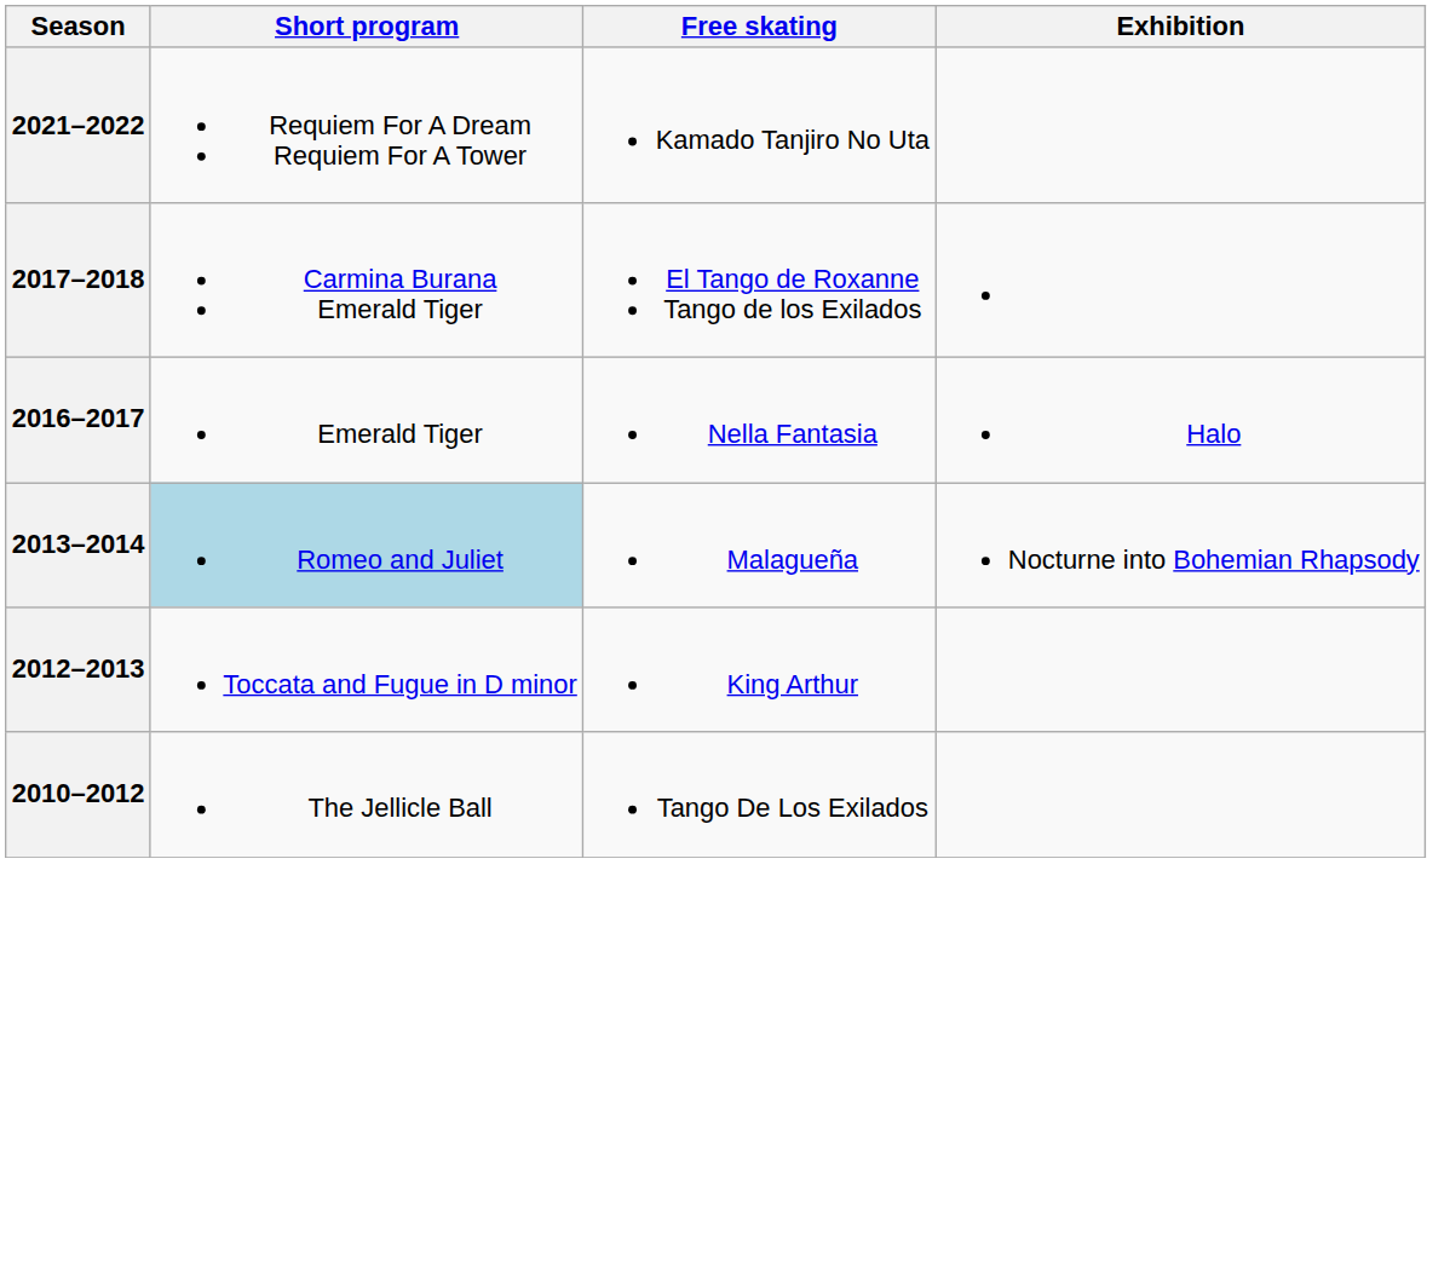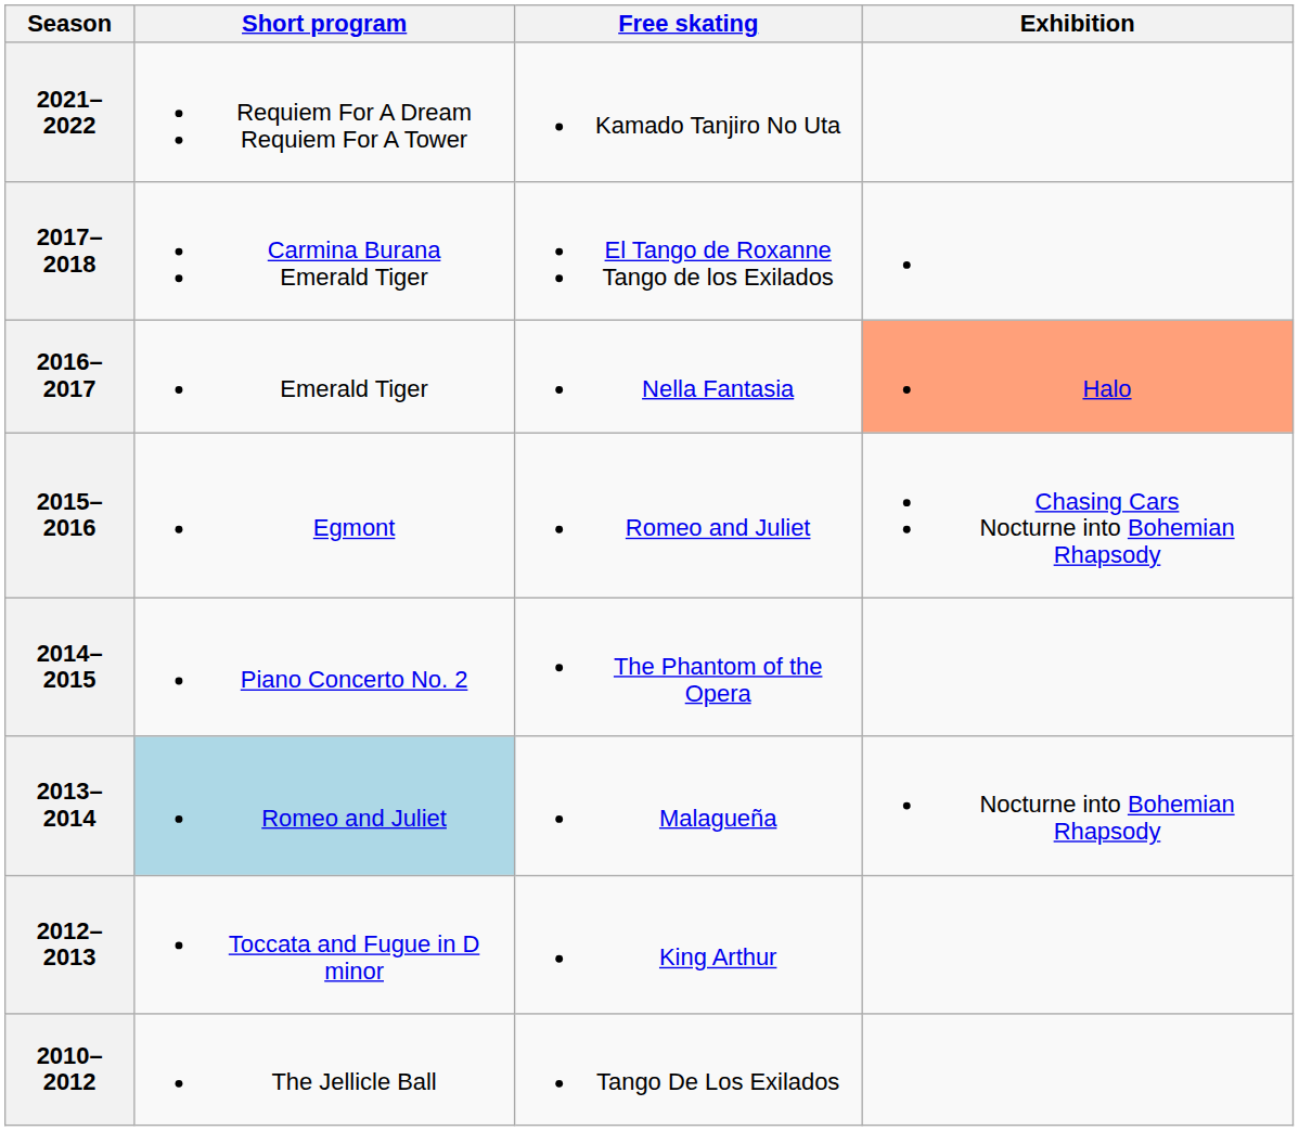 <table class="wikitable" style="text-align:center">
 <tr>
 <th>Season</th>
 <th><a href='#'>Short program</a></th>
 <th><a href='#'>Free skating</a></th>
 <th>Exhibition</th>
 </tr>
 <tr>
 <th>2021–2022 <br></th>
 <td><br><ul><li>Requiem For A Dream<br> </li><li>Requiem For A Tower <br> </li></ul></td>
 <td><br><ul><li>Kamado Tanjiro No Uta <br> </li></ul></td>
 <td></td>
 </tr>
 <tr>
 <th>2017–2018 <br></th>
 <td><br><ul><li><a href='#'>Carmina Burana</a> <br> </li><li>Emerald Tiger <br> </li></ul></td>
 <td><br><ul><li><a href='#'>El Tango de Roxanne</a> <br> </li><li>Tango de los Exilados <br> </li></ul></td>
 <td><br><ul><li></li></ul></td>
 </tr>
 <tr>
 <th>2016–2017 <br></th>
 <td><br><ul><li>Emerald Tiger <br> </li></ul></td>
 <td><br><ul><li><a href='#'>Nella Fantasia</a> <br> </li></ul></td>
-<td><br><ul><li><a href='#'>Halo</a> <br> </li></ul></td>
+<td style="background: lightsalmon;"><br><ul><li><a href='#'>Halo</a> <br> </li></ul></td>
+</tr>
+<tr>
+<th>2015–2016 <br></th>
+<td><br><ul><li><a href='#'>Egmont</a> <br> </li></ul></td>
+<td><br><ul><li><a href='#'>Romeo and Juliet</a> <br> </li></ul></td>
+<td><br><ul><li><a href='#'>Chasing Cars</a> <br> </li><li>Nocturne into <a href='#'>Bohemian Rhapsody</a> <br></li></ul></td>
+</tr>
+<tr>
+<th>2014–2015 <br></th>
+<td><br><ul><li><a href='#'>Piano Concerto No. 2</a> <br></li></ul></td>
+<td><br><ul><li><a href='#'>The Phantom of the Opera</a> <br></li></ul></td>
+<td></td>
 </tr>
 <tr>
 <th>2013–2014 <br></th>
 <td style="background: lightblue;"><br><ul><li><a href='#'>Romeo and Juliet</a> <br></li></ul></td>
 <td><br><ul><li><a href='#'>Malagueña</a> <br></li></ul></td>
 <td><br><ul><li>Nocturne into <a href='#'>Bohemian Rhapsody</a> <br></li></ul></td>
 </tr>
 <tr>
 <th>2012–2013 <br></th>
 <td><br><ul><li><a href='#'>Toccata and Fugue in D minor</a> <br></li></ul></td>
 <td><br><ul><li><a href='#'>King Arthur</a> <br></li></ul></td>
 <td></td>
 </tr>
 <tr>
 <th>2010–2012 <br></th>
 <td><br><ul><li>The Jellicle Ball <br></li></ul></td>
 <td><br><ul><li>Tango De Los Exilados <br></li></ul></td>
 <td></td>
 </tr>
 </table>
